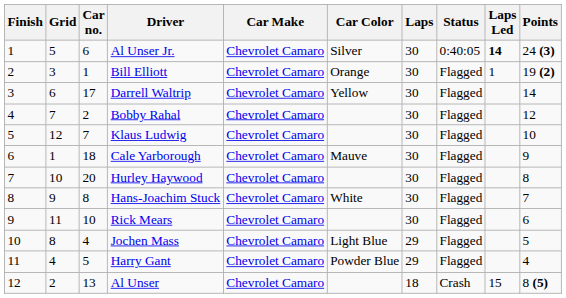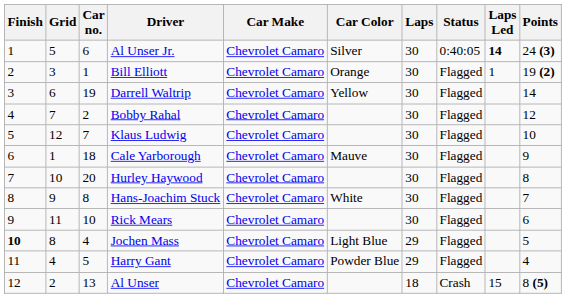 <table class="wikitable">
 <tr>
 <th>Finish</th>
 <th>Grid</th>
 <th>Car<br>no.</th>
 <th>Driver</th>
 <th>Car Make</th>
 <th>Car Color</th>
 <th>Laps</th>
 <th>Status</th>
 <th>Laps<br>Led</th>
 <th>Points</th>
 </tr>
 <tr>
 <td>1</td>
 <td>5</td>
 <td>6</td>
 <td> <a href='#'>Al Unser Jr.</a></td>
 <td><a href='#'>Chevrolet Camaro</a></td>
 <td><div> Silver</div></td>
 <td>30</td>
 <td>0:40:05</td>
 <td><strong>14</strong></td>
 <td>24 <strong>(3)</strong></td>
 </tr>
 <tr>
 <td>2</td>
 <td>3</td>
 <td>1</td>
 <td> <a href='#'>Bill Elliott</a></td>
 <td><a href='#'>Chevrolet Camaro</a></td>
 <td><div> Orange</div></td>
 <td>30</td>
 <td>Flagged</td>
 <td>1</td>
 <td>19 <strong>(2)</strong></td>
 </tr>
 <tr>
 <td>3</td>
 <td>6</td>
-<td>17</td>
+<td>19</td>
 <td> <a href='#'>Darrell Waltrip</a></td>
 <td><a href='#'>Chevrolet Camaro</a></td>
 <td><div> Yellow</div></td>
 <td>30</td>
 <td>Flagged</td>
 <td></td>
 <td>14</td>
 </tr>
 <tr>
 <td>4</td>
 <td>7</td>
 <td>2</td>
 <td> <a href='#'>Bobby Rahal</a></td>
 <td><a href='#'>Chevrolet Camaro</a></td>
 <td><div></div></td>
 <td>30</td>
 <td>Flagged</td>
 <td></td>
 <td>12</td>
 </tr>
 <tr>
 <td>5</td>
 <td>12</td>
 <td>7</td>
 <td> <a href='#'>Klaus Ludwig</a></td>
 <td><a href='#'>Chevrolet Camaro</a></td>
 <td><div></div></td>
 <td>30</td>
 <td>Flagged</td>
 <td></td>
 <td>10</td>
 </tr>
 <tr>
 <td>6</td>
 <td>1</td>
 <td>18</td>
 <td> <a href='#'>Cale Yarborough</a></td>
 <td><a href='#'>Chevrolet Camaro</a></td>
 <td><div> Mauve</div></td>
 <td>30</td>
 <td>Flagged</td>
 <td></td>
 <td>9</td>
 </tr>
 <tr>
 <td>7</td>
 <td>10</td>
 <td>20</td>
 <td> <a href='#'>Hurley Haywood</a></td>
 <td><a href='#'>Chevrolet Camaro</a></td>
 <td><div></div></td>
 <td>30</td>
 <td>Flagged</td>
 <td></td>
 <td>8</td>
 </tr>
 <tr>
 <td>8</td>
 <td>9</td>
 <td>8</td>
 <td> <a href='#'>Hans-Joachim Stuck</a></td>
 <td><a href='#'>Chevrolet Camaro</a></td>
 <td><div> White</div></td>
 <td>30</td>
 <td>Flagged</td>
 <td></td>
 <td>7</td>
 </tr>
 <tr>
 <td>9</td>
 <td>11</td>
 <td>10</td>
 <td> <a href='#'>Rick Mears</a></td>
 <td><a href='#'>Chevrolet Camaro</a></td>
 <td><div></div></td>
 <td>30</td>
 <td>Flagged</td>
 <td></td>
 <td>6</td>
 </tr>
 <tr>
-<td>10</td>
+<td><strong>10</strong></td>
 <td>8</td>
 <td>4</td>
 <td> <a href='#'>Jochen Mass</a></td>
 <td><a href='#'>Chevrolet Camaro</a></td>
 <td><div> Light Blue</div></td>
 <td>29</td>
 <td>Flagged</td>
 <td></td>
 <td>5</td>
 </tr>
 <tr>
 <td>11</td>
 <td>4</td>
 <td>5</td>
 <td> <a href='#'>Harry Gant</a></td>
 <td><a href='#'>Chevrolet Camaro</a></td>
 <td><div> Powder Blue</div></td>
 <td>29</td>
 <td>Flagged</td>
 <td></td>
 <td>4</td>
 </tr>
 <tr>
 <td>12</td>
 <td>2</td>
 <td>13</td>
 <td> <a href='#'>Al Unser</a></td>
 <td><a href='#'>Chevrolet Camaro</a></td>
 <td><div></div></td>
 <td>18</td>
 <td>Crash</td>
 <td>15</td>
 <td>8 <strong>(5)</strong></td>
 </tr>
 </table>
